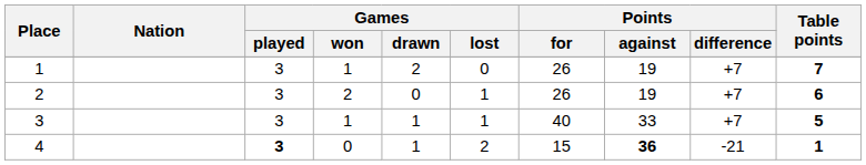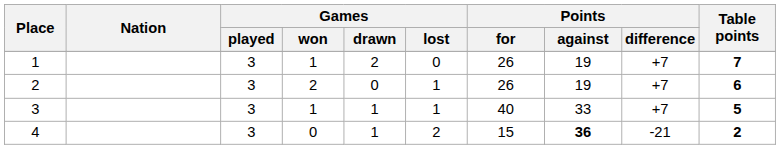 <table class="wikitable">
 <tr>
 <th rowspan=2 width="8%">Place</th>
 <th rowspan=2 width="20%">Nation</th>
 <th colspan=4 width="32%">Games</th>
 <th colspan=3 width="30%">Points</th>
 <th rowspan=2 width="10%">Table<br>points</th>
 </tr>
 <tr>
 <th width="8%">played</th>
 <th width="8%">won</th>
 <th width="8%">drawn</th>
 <th width="8%">lost</th>
 <th width="10%">for</th>
 <th width="10%">against</th>
 <th width="10%">difference</th>
 </tr>
 <tr>
 </tr>
 <tr bgcolor=#ffffff align=center>
 <td>1</td>
 <td align=left></td>
 <td>3</td>
 <td>1</td>
 <td>2</td>
 <td>0</td>
 <td>26</td>
 <td>19</td>
 <td>+7</td>
 <td><strong>7</strong></td>
 </tr>
 <tr bgcolor=#ffffff align=center>
 <td>2</td>
 <td align=left></td>
 <td>3</td>
 <td>2</td>
 <td>0</td>
 <td>1</td>
 <td>26</td>
 <td>19</td>
 <td>+7</td>
 <td><strong>6</strong></td>
 </tr>
 <tr bgcolor=#ffffff align=center>
 <td>3</td>
 <td align=left></td>
 <td>3</td>
 <td>1</td>
 <td>1</td>
 <td>1</td>
 <td>40</td>
 <td>33</td>
 <td>+7</td>
 <td><strong>5</strong></td>
 </tr>
 <tr bgcolor=#ffffff align=center>
 <td>4</td>
 <td align=left></td>
-<td><strong>3</strong></td>
+<td>3</td>
 <td>0</td>
 <td>1</td>
 <td>2</td>
 <td>15</td>
 <td><strong>36</strong></td>
 <td>-21</td>
-<td><strong>1</strong></td>
+<td><strong>2</strong></td>
 </tr>
 </table>
